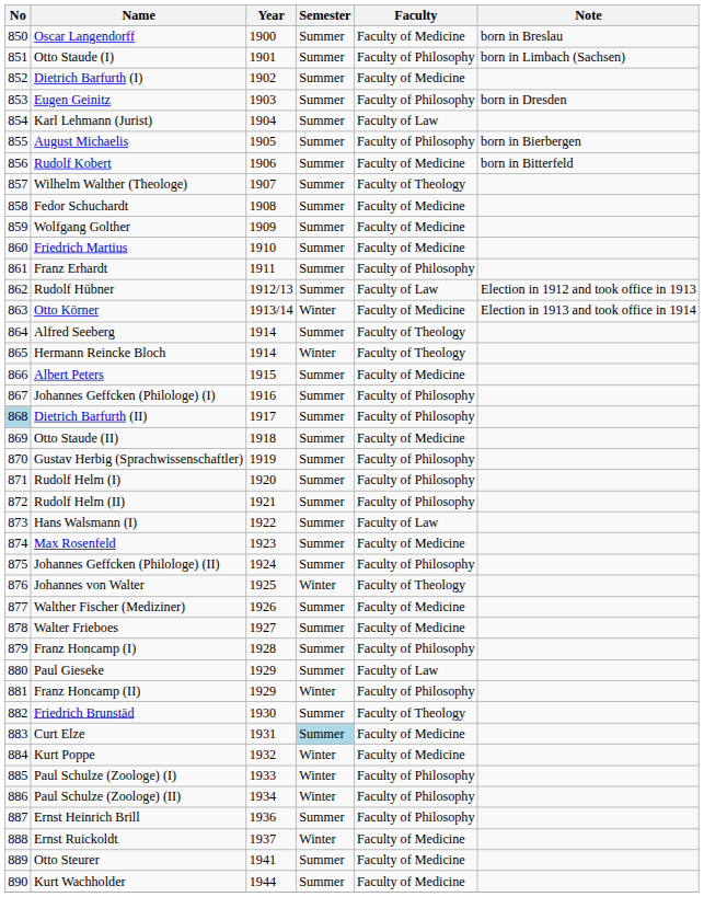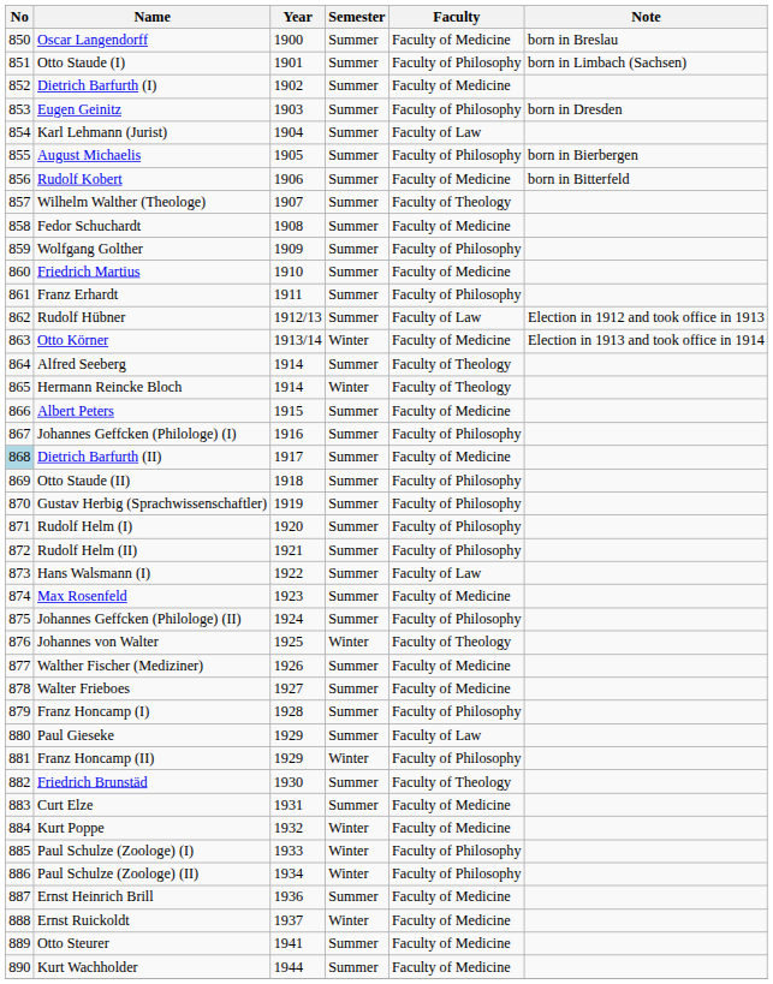 <table class="wikitable">
 <tr>
 <th bgcolor="silver">No</th>
 <th bgcolor="silver">Name</th>
 <th bgcolor="silver">Year</th>
 <th bgcolor="silver">Semester</th>
 <th bgcolor="silver">Faculty</th>
 <th bgcolor="silver">Note</th>
 </tr>
 <tr>
 <td>850</td>
 <td><a href='#'>Oscar Langendorff</a></td>
 <td>1900</td>
 <td>Summer</td>
 <td>Faculty of Medicine</td>
 <td>born in Breslau</td>
 </tr>
 <tr>
 <td>851</td>
 <td>Otto Staude (I)</td>
 <td>1901</td>
 <td>Summer</td>
 <td>Faculty of Philosophy</td>
 <td>born in Limbach (Sachsen)</td>
 </tr>
 <tr>
 <td>852</td>
 <td><a href='#'>Dietrich Barfurth</a> (I)</td>
 <td>1902</td>
 <td>Summer</td>
 <td>Faculty of Medicine</td>
 <td></td>
 </tr>
 <tr>
 <td>853</td>
 <td><a href='#'>Eugen Geinitz</a></td>
 <td>1903</td>
 <td>Summer</td>
 <td>Faculty of Philosophy</td>
 <td>born in Dresden</td>
 </tr>
 <tr>
 <td>854</td>
 <td>Karl Lehmann (Jurist)</td>
 <td>1904</td>
 <td>Summer</td>
 <td>Faculty of Law</td>
 <td></td>
 </tr>
 <tr>
 <td>855</td>
 <td><a href='#'>August Michaelis</a></td>
 <td>1905</td>
 <td>Summer</td>
 <td>Faculty of Philosophy</td>
 <td>born in Bierbergen</td>
 </tr>
 <tr>
 <td>856</td>
 <td><a href='#'>Rudolf Kobert</a></td>
 <td>1906</td>
 <td>Summer</td>
 <td>Faculty of Medicine</td>
 <td>born in Bitterfeld</td>
 </tr>
 <tr>
 <td>857</td>
 <td>Wilhelm Walther (Theologe)</td>
 <td>1907</td>
 <td>Summer</td>
 <td>Faculty of Theology</td>
 <td></td>
 </tr>
 <tr>
 <td>858</td>
 <td>Fedor Schuchardt</td>
 <td>1908</td>
 <td>Summer</td>
 <td>Faculty of Medicine</td>
 <td></td>
 </tr>
 <tr>
 <td>859</td>
 <td>Wolfgang Golther</td>
 <td>1909</td>
 <td>Summer</td>
-<td>Faculty of Medicine</td>
+<td>Faculty of Philosophy</td>
 <td></td>
 </tr>
 <tr>
 <td>860</td>
 <td><a href='#'>Friedrich Martius</a></td>
 <td>1910</td>
 <td>Summer</td>
 <td>Faculty of Medicine</td>
 <td></td>
 </tr>
 <tr>
 <td>861</td>
 <td>Franz Erhardt</td>
 <td>1911</td>
 <td>Summer</td>
 <td>Faculty of Philosophy</td>
 <td></td>
 </tr>
 <tr>
 <td>862</td>
 <td>Rudolf Hübner</td>
 <td>1912/13</td>
 <td>Summer</td>
 <td>Faculty of Law</td>
 <td>Election in 1912 and took office in 1913</td>
 </tr>
 <tr>
 <td>863</td>
 <td><a href='#'>Otto Körner</a></td>
 <td>1913/14</td>
 <td>Winter</td>
 <td>Faculty of Medicine</td>
 <td>Election in 1913 and took office in 1914</td>
 </tr>
 <tr>
 <td>864</td>
 <td>Alfred Seeberg</td>
 <td>1914</td>
 <td>Summer</td>
 <td>Faculty of Theology</td>
 <td></td>
 </tr>
 <tr>
 <td>865</td>
 <td>Hermann Reincke Bloch</td>
 <td>1914</td>
 <td>Winter</td>
 <td>Faculty of Theology</td>
 <td></td>
 </tr>
 <tr>
 <td>866</td>
 <td><a href='#'>Albert Peters</a></td>
 <td>1915</td>
 <td>Summer</td>
 <td>Faculty of Medicine</td>
 <td></td>
 </tr>
 <tr>
 <td>867</td>
 <td>Johannes Geffcken (Philologe) (I)</td>
 <td>1916</td>
 <td>Summer</td>
 <td>Faculty of Philosophy</td>
 <td></td>
 </tr>
 <tr>
 <td style="background: lightblue;">868</td>
 <td><a href='#'>Dietrich Barfurth</a> (II)</td>
 <td>1917</td>
 <td>Summer</td>
-<td>Faculty of Philosophy</td>
+<td>Faculty of Medicine</td>
 <td></td>
 </tr>
 <tr>
 <td>869</td>
 <td>Otto Staude (II)</td>
 <td>1918</td>
 <td>Summer</td>
-<td>Faculty of Medicine</td>
+<td>Faculty of Philosophy</td>
 <td></td>
 </tr>
 <tr>
 <td>870</td>
 <td>Gustav Herbig (Sprachwissenschaftler)</td>
 <td>1919</td>
 <td>Summer</td>
 <td>Faculty of Philosophy</td>
 <td></td>
 </tr>
 <tr>
 <td>871</td>
 <td>Rudolf Helm (I)</td>
 <td>1920</td>
 <td>Summer</td>
 <td>Faculty of Philosophy</td>
 <td></td>
 </tr>
 <tr>
 <td>872</td>
 <td>Rudolf Helm (II)</td>
 <td>1921</td>
 <td>Summer</td>
 <td>Faculty of Philosophy</td>
 <td></td>
 </tr>
 <tr>
 <td>873</td>
 <td>Hans Walsmann (I)</td>
 <td>1922</td>
 <td>Summer</td>
 <td>Faculty of Law</td>
 <td></td>
 </tr>
 <tr>
 <td>874</td>
 <td><a href='#'>Max Rosenfeld</a></td>
 <td>1923</td>
 <td>Summer</td>
 <td>Faculty of Medicine</td>
 <td></td>
 </tr>
 <tr>
 <td>875</td>
 <td>Johannes Geffcken (Philologe) (II)</td>
 <td>1924</td>
 <td>Summer</td>
 <td>Faculty of Philosophy</td>
 <td></td>
 </tr>
 <tr>
 <td>876</td>
 <td>Johannes von Walter</td>
 <td>1925</td>
 <td>Winter</td>
 <td>Faculty of Theology</td>
 <td></td>
 </tr>
 <tr>
 <td>877</td>
 <td>Walther Fischer (Mediziner)</td>
 <td>1926</td>
 <td>Summer</td>
 <td>Faculty of Medicine</td>
 <td></td>
 </tr>
 <tr>
 <td>878</td>
 <td>Walter Frieboes</td>
 <td>1927</td>
 <td>Summer</td>
 <td>Faculty of Medicine</td>
 <td></td>
 </tr>
 <tr>
 <td>879</td>
 <td>Franz Honcamp (I)</td>
 <td>1928</td>
 <td>Summer</td>
 <td>Faculty of Philosophy</td>
 <td></td>
 </tr>
 <tr>
 <td>880</td>
 <td>Paul Gieseke</td>
 <td>1929</td>
 <td>Summer</td>
 <td>Faculty of Law</td>
 <td></td>
 </tr>
 <tr>
 <td>881</td>
 <td>Franz Honcamp (II)</td>
 <td>1929</td>
 <td>Winter</td>
 <td>Faculty of Philosophy</td>
 <td></td>
 </tr>
 <tr>
 <td>882</td>
 <td><a href='#'>Friedrich Brunstäd</a></td>
 <td>1930</td>
 <td>Summer</td>
 <td>Faculty of Theology</td>
 <td></td>
 </tr>
 <tr>
 <td>883</td>
 <td>Curt Elze</td>
 <td>1931</td>
-<td style="background: lightblue;">Summer</td>
+<td>Summer</td>
 <td>Faculty of Medicine</td>
 <td></td>
 </tr>
 <tr>
 <td>884</td>
 <td>Kurt Poppe</td>
 <td>1932</td>
 <td>Winter</td>
 <td>Faculty of Medicine</td>
 <td></td>
 </tr>
 <tr>
 <td>885</td>
 <td>Paul Schulze (Zoologe) (I)</td>
 <td>1933</td>
 <td>Winter</td>
 <td>Faculty of Philosophy</td>
 <td></td>
 </tr>
 <tr>
 <td>886</td>
 <td>Paul Schulze (Zoologe) (II)</td>
 <td>1934</td>
 <td>Winter</td>
 <td>Faculty of Philosophy</td>
 <td></td>
 </tr>
 <tr>
 <td>887</td>
 <td>Ernst Heinrich Brill</td>
 <td>1936</td>
 <td>Summer</td>
-<td>Faculty of Philosophy</td>
+<td>Faculty of Medicine</td>
 <td></td>
 </tr>
 <tr>
 <td>888</td>
 <td>Ernst Ruickoldt</td>
 <td>1937</td>
 <td>Winter</td>
 <td>Faculty of Medicine</td>
 <td></td>
 </tr>
 <tr>
 <td>889</td>
 <td>Otto Steurer</td>
 <td>1941</td>
 <td>Summer</td>
 <td>Faculty of Medicine</td>
 <td></td>
 </tr>
 <tr>
 <td>890</td>
 <td>Kurt Wachholder</td>
 <td>1944</td>
 <td>Summer</td>
 <td>Faculty of Medicine</td>
 <td></td>
 </tr>
 <tr>
 </tr>
 </table>
